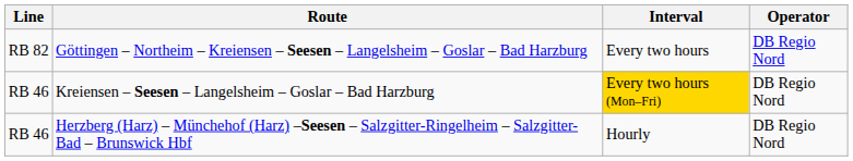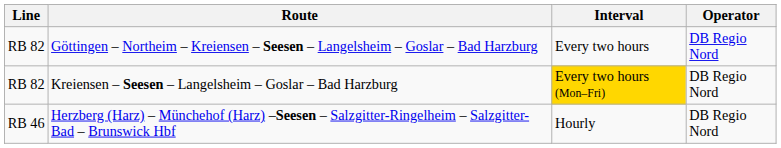 <table class="wikitable">
 <tr>
 <th>Line</th>
 <th>Route</th>
 <th>Interval</th>
 <th>Operator</th>
 </tr>
 <tr>
 <td align="center">RB 82</td>
 <td><a href='#'>Göttingen</a> – <a href='#'>Northeim</a> – <a href='#'>Kreiensen</a> – <strong>Seesen</strong> – <a href='#'>Langelsheim</a> – <a href='#'>Goslar</a> – <a href='#'>Bad Harzburg</a></td>
 <td>Every two hours</td>
 <td><a href='#'>DB Regio Nord</a></td>
 </tr>
 <tr>
-<td align="center">RB 46</td>
+<td align="center">RB 82</td>
 <td>Kreiensen – <strong>Seesen</strong> – Langelsheim – Goslar – Bad Harzburg</td>
 <td style="background: gold;">Every two hours<small> (Mon–Fri)</small></td>
 <td>DB Regio Nord</td>
 </tr>
 <tr>
 <td align="center">RB 46</td>
 <td><a href='#'>Herzberg (Harz)</a> – <a href='#'>Münchehof (Harz)</a> –<strong>Seesen</strong> – <a href='#'>Salzgitter-Ringelheim</a> – <a href='#'>Salzgitter-Bad</a> – <a href='#'>Brunswick Hbf</a></td>
 <td>Hourly</td>
 <td>DB Regio Nord</td>
 </tr>
 </table>
